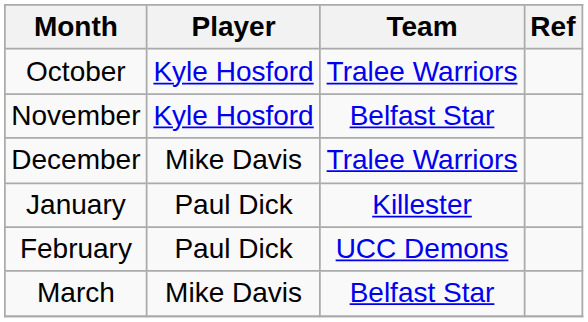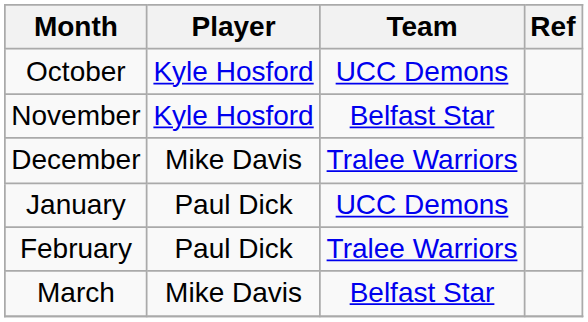 <table class="wikitable" style="text-align:center">
 <tr>
 <th>Month</th>
 <th>Player</th>
 <th>Team</th>
 <th>Ref</th>
 </tr>
 <tr>
 <td>October</td>
 <td><a href='#'>Kyle Hosford</a></td>
-<td><a href='#'>Tralee Warriors</a></td>
+<td><a href='#'>UCC Demons</a></td>
 <td></td>
 </tr>
 <tr>
 <td>November</td>
 <td><a href='#'>Kyle Hosford</a></td>
 <td><a href='#'>Belfast Star</a></td>
 <td></td>
 </tr>
 <tr>
 <td>December</td>
 <td>Mike Davis</td>
 <td><a href='#'>Tralee Warriors</a></td>
 <td></td>
 </tr>
 <tr>
 <td>January</td>
 <td>Paul Dick</td>
-<td><a href='#'>Killester</a></td>
+<td><a href='#'>UCC Demons</a></td>
 <td></td>
 </tr>
 <tr>
 <td>February</td>
 <td>Paul Dick</td>
-<td><a href='#'>UCC Demons</a></td>
+<td><a href='#'>Tralee Warriors</a></td>
 <td></td>
 </tr>
 <tr>
 <td>March</td>
 <td>Mike Davis</td>
 <td><a href='#'>Belfast Star</a></td>
 <td></td>
 </tr>
 <tr>
 </tr>
 </table>
